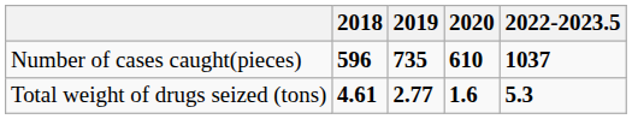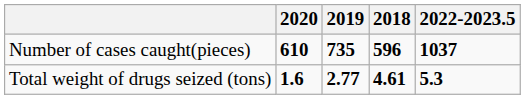 <table class="wikitable">
 <tr>
 <th></th>
+<th>2020</th>
+<th>2019</th>
 <th>2018</th>
-<th>2019</th>
-<th>2020</th>
 <th>2022-2023.5</th>
 </tr>
 <tr>
 <td>Number of cases caught(pieces)</td>
+<td><strong>610</strong></td>
+<td><strong>735</strong></td>
 <td><strong>596</strong></td>
-<td><strong>735</strong></td>
-<td><strong>610</strong></td>
 <td><strong>1037</strong></td>
 </tr>
 <tr>
 <td>Total weight of drugs seized (tons)</td>
+<td><strong>1.6</strong></td>
+<td><strong>2.77</strong></td>
 <td><strong>4.61</strong></td>
-<td><strong>2.77</strong></td>
-<td><strong>1.6</strong></td>
 <td><strong>5.3</strong></td>
 </tr>
 </table>
